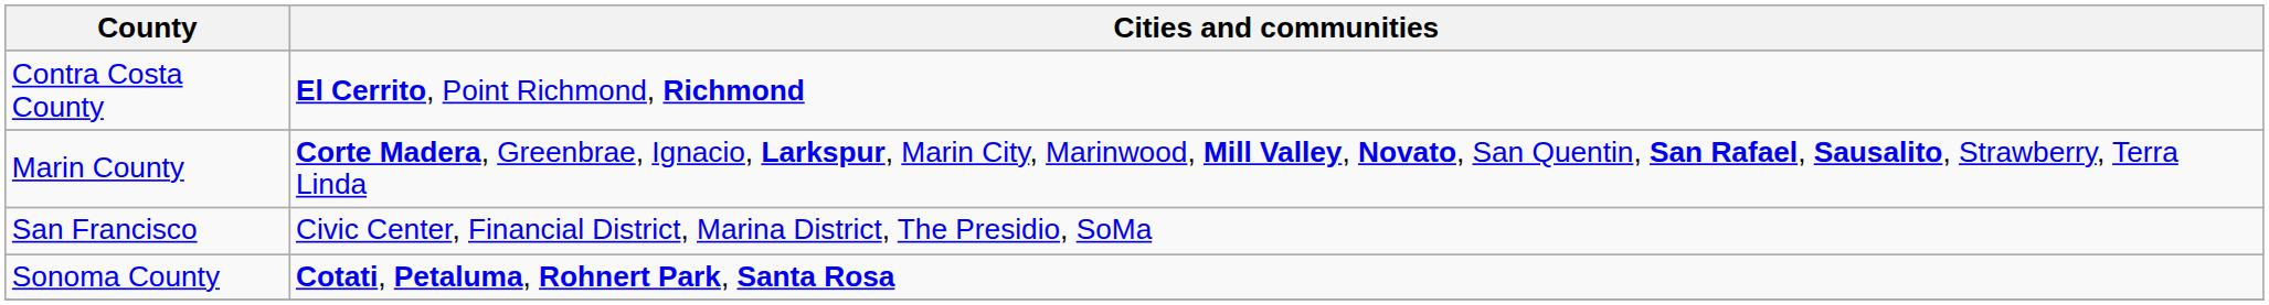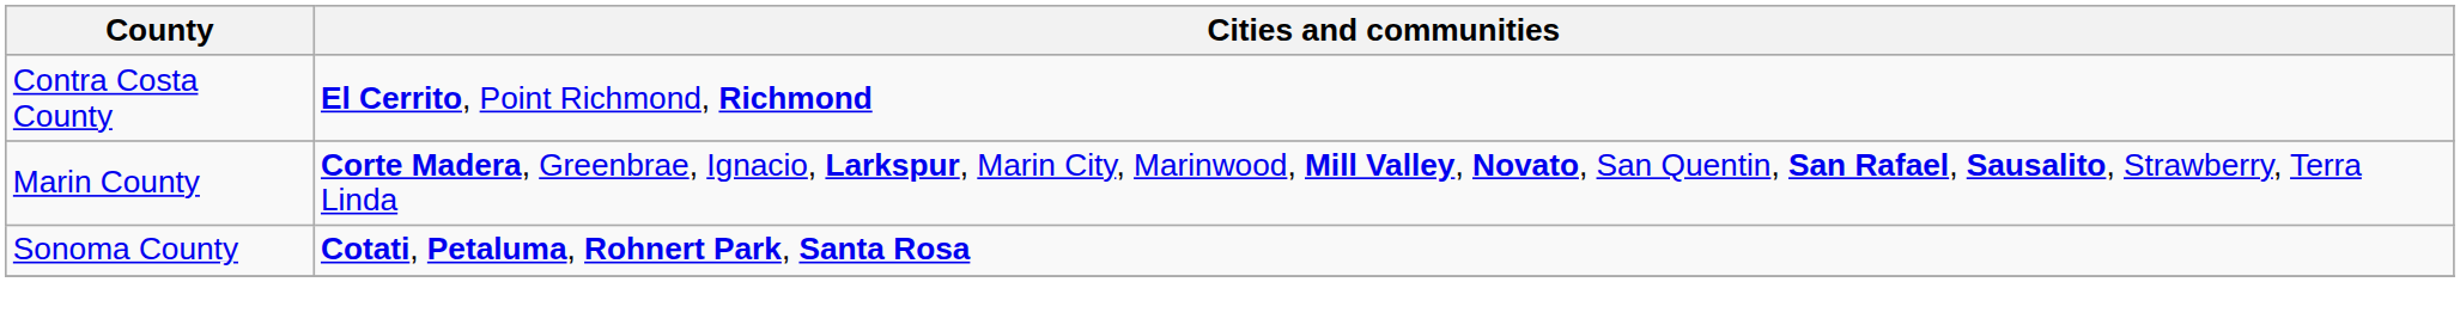 <table class="wikitable" style="text-align:left">
 <tr>
 <th>County</th>
 <th><strong>Cities</strong> and communities</th>
 </tr>
 <tr>
 <td><a href='#'>Contra Costa County</a></td>
 <td><strong><a href='#'>El Cerrito</a></strong>, <a href='#'>Point Richmond</a>, <strong><a href='#'>Richmond</a></strong></td>
 </tr>
 <tr>
 <td><a href='#'>Marin County</a></td>
 <td><strong><a href='#'>Corte Madera</a></strong>, <a href='#'>Greenbrae</a>, <a href='#'>Ignacio</a>, <strong><a href='#'>Larkspur</a></strong>, <a href='#'>Marin City</a>, <a href='#'>Marinwood</a>, <strong><a href='#'>Mill Valley</a></strong>, <strong><a href='#'>Novato</a></strong>, <a href='#'>San Quentin</a>, <strong><a href='#'>San Rafael</a></strong>, <strong><a href='#'>Sausalito</a></strong>, <a href='#'>Strawberry</a>, <a href='#'>Terra Linda</a></td>
 </tr>
 <tr>
-<td><a href='#'>San Francisco</a></td>
-<td><a href='#'>Civic Center</a>, <a href='#'>Financial District</a>, <a href='#'>Marina District</a>, <a href='#'>The Presidio</a>, <a href='#'>SoMa</a></td>
-</tr>
-<tr>
 <td><a href='#'>Sonoma County</a></td>
 <td><strong><a href='#'>Cotati</a></strong>, <strong><a href='#'>Petaluma</a></strong>, <strong><a href='#'>Rohnert Park</a></strong>, <strong><a href='#'>Santa Rosa</a></strong></td>
 </tr>
 <tr>
 </tr>
 </table>
